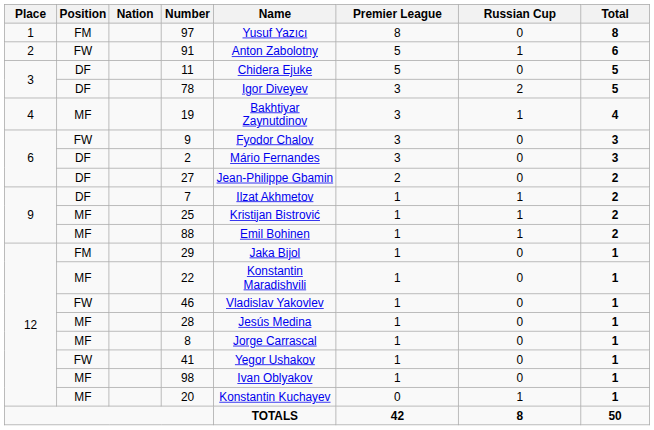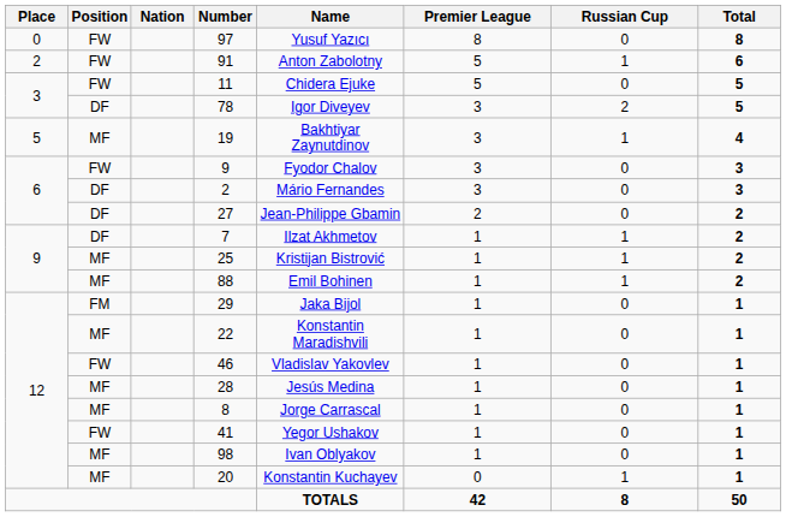 <table class="wikitable" style="font-size: 95%; text-align: center;">
 <tr>
 <th width=60>Place</th>
 <th width=60>Position</th>
 <th width=60>Nation</th>
 <th width=60>Number</th>
 <th width=150>Name</th>
 <th width=150>Premier League</th>
 <th width=150>Russian Cup</th>
 <th width=80><strong>Total</strong></th>
 </tr>
 <tr>
-<td>1</td>
-<td>FM</td>
+<td>0</td>
+<td>FW</td>
 <td></td>
 <td>97</td>
 <td><a href='#'>Yusuf Yazıcı</a></td>
 <td>8</td>
 <td>0</td>
 <td><strong>8</strong></td>
 </tr>
 <tr>
 <td>2</td>
 <td>FW</td>
 <td></td>
 <td>91</td>
 <td><a href='#'>Anton Zabolotny</a></td>
 <td>5</td>
 <td>1</td>
 <td><strong>6</strong></td>
 </tr>
 <tr>
 <td rowspan="2">3</td>
-<td>DF</td>
+<td>FW</td>
 <td></td>
 <td>11</td>
 <td><a href='#'>Chidera Ejuke</a></td>
 <td>5</td>
 <td>0</td>
 <td><strong>5</strong></td>
 </tr>
 <tr>
 <td>DF</td>
 <td></td>
 <td>78</td>
 <td><a href='#'>Igor Diveyev</a></td>
 <td>3</td>
 <td>2</td>
 <td><strong>5</strong></td>
 </tr>
 <tr>
-<td>4</td>
+<td>5</td>
 <td>MF</td>
 <td></td>
 <td>19</td>
 <td><a href='#'>Bakhtiyar Zaynutdinov</a></td>
 <td>3</td>
 <td>1</td>
 <td><strong>4</strong></td>
 </tr>
 <tr>
 <td rowspan="3">6</td>
 <td>FW</td>
 <td></td>
 <td>9</td>
 <td><a href='#'>Fyodor Chalov</a></td>
 <td>3</td>
 <td>0</td>
 <td><strong>3</strong></td>
 </tr>
 <tr>
 <td>DF</td>
 <td></td>
 <td>2</td>
 <td><a href='#'>Mário Fernandes</a></td>
 <td>3</td>
 <td>0</td>
 <td><strong>3</strong></td>
 </tr>
 <tr>
 <td>DF</td>
 <td></td>
 <td>27</td>
 <td><a href='#'>Jean-Philippe Gbamin</a></td>
 <td>2</td>
 <td>0</td>
 <td><strong>2</strong></td>
 </tr>
 <tr>
 <td rowspan="3">9</td>
 <td>DF</td>
 <td></td>
 <td>7</td>
 <td><a href='#'>Ilzat Akhmetov</a></td>
 <td>1</td>
 <td>1</td>
 <td><strong>2</strong></td>
 </tr>
 <tr>
 <td>MF</td>
 <td></td>
 <td>25</td>
 <td><a href='#'>Kristijan Bistrović</a></td>
 <td>1</td>
 <td>1</td>
 <td><strong>2</strong></td>
 </tr>
 <tr>
 <td>MF</td>
 <td></td>
 <td>88</td>
 <td><a href='#'>Emil Bohinen</a></td>
 <td>1</td>
 <td>1</td>
 <td><strong>2</strong></td>
 </tr>
 <tr>
 <td rowspan="8">12</td>
 <td>FM</td>
 <td></td>
 <td>29</td>
 <td><a href='#'>Jaka Bijol</a></td>
 <td>1</td>
 <td>0</td>
 <td><strong>1</strong></td>
 </tr>
 <tr>
 <td>MF</td>
 <td></td>
 <td>22</td>
 <td><a href='#'>Konstantin Maradishvili</a></td>
 <td>1</td>
 <td>0</td>
 <td><strong>1</strong></td>
 </tr>
 <tr>
 <td>FW</td>
 <td></td>
 <td>46</td>
 <td><a href='#'>Vladislav Yakovlev</a></td>
 <td>1</td>
 <td>0</td>
 <td><strong>1</strong></td>
 </tr>
 <tr>
 <td>MF</td>
 <td></td>
 <td>28</td>
 <td><a href='#'>Jesús Medina</a></td>
 <td>1</td>
 <td>0</td>
 <td><strong>1</strong></td>
 </tr>
 <tr>
 <td>MF</td>
 <td></td>
 <td>8</td>
 <td><a href='#'>Jorge Carrascal</a></td>
 <td>1</td>
 <td>0</td>
 <td><strong>1</strong></td>
 </tr>
 <tr>
 <td>FW</td>
 <td></td>
 <td>41</td>
 <td><a href='#'>Yegor Ushakov</a></td>
 <td>1</td>
 <td>0</td>
 <td><strong>1</strong></td>
 </tr>
 <tr>
 <td>MF</td>
 <td></td>
 <td>98</td>
 <td><a href='#'>Ivan Oblyakov</a></td>
 <td>1</td>
 <td>0</td>
 <td><strong>1</strong></td>
 </tr>
 <tr>
 <td>MF</td>
 <td></td>
 <td>20</td>
 <td><a href='#'>Konstantin Kuchayev</a></td>
 <td>0</td>
 <td>1</td>
 <td><strong>1</strong></td>
 </tr>
 <tr>
 <td colspan="4"></td>
 <td><strong>TOTALS</strong></td>
 <td><strong>42</strong></td>
 <td><strong>8</strong></td>
 <td><strong>50</strong></td>
 </tr>
 </table>
